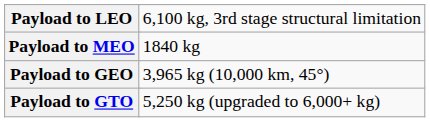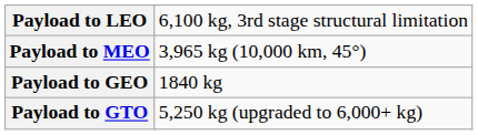 <table class="wikitable">
 <tr>
 <th colspan="2">Payload to LEO</th>
 <td>6,100 kg, 3rd stage structural limitation</td>
 </tr>
 <tr>
 <th colspan="2">Payload to <a href='#'>MEO</a></th>
-<td>1840 kg</td>
+<td>3,965 kg (10,000 km, 45°)</td>
 </tr>
 <tr>
 <th colspan="2">Payload to GEO</th>
-<td>3,965 kg (10,000 km, 45°)</td>
+<td>1840 kg</td>
 </tr>
 <tr>
 <th colspan="2">Payload to <a href='#'>GTO</a></th>
 <td>5,250 kg (upgraded to 6,000+ kg)</td>
 </tr>
 </table>
